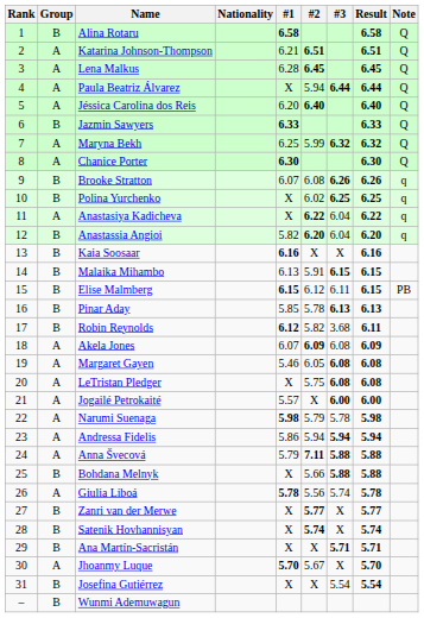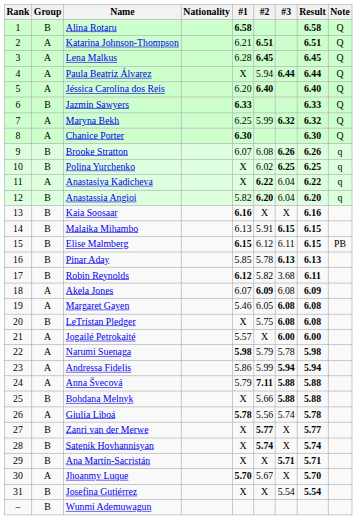 <table class="wikitable sortable" style="text-align:center">
 <tr>
 <th>Rank</th>
 <th>Group</th>
 <th>Name</th>
 <th>Nationality</th>
 <th>#1</th>
 <th>#2</th>
 <th>#3</th>
 <th>Result</th>
 <th>Note</th>
 </tr>
 <tr bgcolor=ccffcc>
 <td>1</td>
 <td>B</td>
 <td align=left><a href='#'>Alina Rotaru</a></td>
 <td align=left></td>
 <td><strong>6.58</strong></td>
 <td></td>
 <td></td>
 <td><strong>6.58</strong></td>
 <td>Q</td>
 </tr>
 <tr bgcolor=ccffcc>
 <td>2</td>
 <td>A</td>
 <td align=left><a href='#'>Katarina Johnson-Thompson</a></td>
 <td align=left></td>
 <td>6.21</td>
 <td><strong>6.51</strong></td>
 <td></td>
 <td><strong>6.51</strong></td>
 <td>Q</td>
 </tr>
 <tr bgcolor=ccffcc>
 <td>3</td>
 <td>A</td>
 <td align=left><a href='#'>Lena Malkus</a></td>
 <td align=left></td>
 <td>6.28</td>
 <td><strong>6.45</strong></td>
 <td></td>
 <td><strong>6.45</strong></td>
 <td>Q</td>
 </tr>
 <tr bgcolor=ccffcc>
 <td>4</td>
 <td>A</td>
 <td align=left><a href='#'>Paula Beatriz Álvarez</a></td>
 <td align=left></td>
 <td>X</td>
 <td>5.94</td>
 <td><strong>6.44</strong></td>
 <td><strong>6.44</strong></td>
 <td>Q</td>
 </tr>
 <tr bgcolor=ccffcc>
 <td>5</td>
 <td>A</td>
 <td align=left><a href='#'>Jéssica Carolina dos Reis</a></td>
 <td align=left></td>
 <td>6.20</td>
 <td><strong>6.40</strong></td>
 <td></td>
 <td><strong>6.40</strong></td>
 <td>Q</td>
 </tr>
 <tr bgcolor=ccffcc>
 <td>6</td>
 <td>B</td>
 <td align=left><a href='#'>Jazmin Sawyers</a></td>
 <td align=left></td>
 <td><strong>6.33</strong></td>
 <td></td>
 <td></td>
 <td><strong>6.33</strong></td>
 <td>Q</td>
 </tr>
 <tr bgcolor=ccffcc>
 <td>7</td>
 <td>A</td>
 <td align=left><a href='#'>Maryna Bekh</a></td>
 <td align=left></td>
 <td>6.25</td>
 <td>5.99</td>
 <td><strong>6.32</strong></td>
 <td><strong>6.32</strong></td>
 <td>Q</td>
 </tr>
 <tr bgcolor=ccffcc>
 <td>8</td>
 <td>A</td>
 <td align=left><a href='#'>Chanice Porter</a></td>
 <td align=left></td>
 <td><strong>6.30</strong></td>
 <td></td>
 <td></td>
 <td><strong>6.30</strong></td>
 <td>Q</td>
 </tr>
 <tr bgcolor=ddffdd>
 <td>9</td>
 <td>B</td>
 <td align=left><a href='#'>Brooke Stratton</a></td>
 <td align=left></td>
 <td>6.07</td>
 <td>6.08</td>
 <td><strong>6.26</strong></td>
 <td><strong>6.26</strong></td>
 <td>q</td>
 </tr>
 <tr bgcolor=ddffdd>
 <td>10</td>
 <td>B</td>
 <td align=left><a href='#'>Polina Yurchenko</a></td>
 <td align=left></td>
 <td>X</td>
 <td>6.02</td>
 <td><strong>6.25</strong></td>
 <td><strong>6.25</strong></td>
 <td>q</td>
 </tr>
 <tr bgcolor=ddffdd>
 <td>11</td>
 <td>A</td>
 <td align=left><a href='#'>Anastasiya Kadicheva</a></td>
 <td align=left></td>
 <td>X</td>
 <td><strong>6.22</strong></td>
 <td>6.04</td>
 <td><strong>6.22</strong></td>
 <td>q</td>
 </tr>
 <tr bgcolor=ddffdd>
 <td>12</td>
 <td>B</td>
 <td align=left><a href='#'>Anastassia Angioi</a></td>
 <td align=left></td>
 <td>5.82</td>
 <td><strong>6.20</strong></td>
 <td>6.04</td>
 <td><strong>6.20</strong></td>
 <td>q</td>
 </tr>
 <tr>
 <td>13</td>
 <td>B</td>
 <td align=left><a href='#'>Kaia Soosaar</a></td>
 <td align=left></td>
 <td><strong>6.16</strong></td>
 <td>X</td>
 <td>X</td>
 <td><strong>6.16</strong></td>
 <td></td>
 </tr>
 <tr>
 <td>14</td>
 <td>B</td>
 <td align=left><a href='#'>Malaika Mihambo</a></td>
 <td align=left></td>
 <td>6.13</td>
 <td>5.91</td>
 <td><strong>6.15</strong></td>
 <td><strong>6.15</strong></td>
 <td></td>
 </tr>
 <tr>
 <td>15</td>
 <td>B</td>
 <td align=left><a href='#'>Elise Malmberg</a></td>
 <td align=left></td>
 <td><strong>6.15</strong></td>
 <td>6.12</td>
 <td>6.11</td>
 <td><strong>6.15</strong></td>
 <td>PB</td>
 </tr>
 <tr>
 <td>16</td>
 <td>B</td>
 <td align=left><a href='#'>Pinar Aday</a></td>
 <td align=left></td>
 <td>5.85</td>
 <td>5.78</td>
 <td><strong>6.13</strong></td>
 <td><strong>6.13</strong></td>
 <td></td>
 </tr>
 <tr>
 <td>17</td>
 <td>B</td>
 <td align=left><a href='#'>Robin Reynolds</a></td>
 <td align=left></td>
 <td><strong>6.12</strong></td>
 <td>5.82</td>
 <td>3.68</td>
 <td><strong>6.11</strong></td>
 <td></td>
 </tr>
 <tr>
 <td>18</td>
 <td>A</td>
 <td align=left><a href='#'>Akela Jones</a></td>
 <td align=left></td>
 <td>6.07</td>
 <td><strong>6.09</strong></td>
 <td>6.08</td>
 <td><strong>6.09</strong></td>
 <td></td>
 </tr>
 <tr>
 <td>19</td>
 <td>A</td>
 <td align=left><a href='#'>Margaret Gayen</a></td>
 <td align=left></td>
 <td>5.46</td>
 <td>6.05</td>
 <td><strong>6.08</strong></td>
 <td><strong>6.08</strong></td>
 <td></td>
 </tr>
 <tr>
 <td>20</td>
-<td>A</td>
+<td>B</td>
 <td align=left><a href='#'>LeTristan Pledger</a></td>
 <td align=left></td>
 <td>X</td>
 <td>5.75</td>
 <td><strong>6.08</strong></td>
 <td><strong>6.08</strong></td>
 <td></td>
 </tr>
 <tr>
 <td>21</td>
 <td>A</td>
 <td align=left><a href='#'>Jogailé Petrokaité</a></td>
 <td align=left></td>
 <td>5.57</td>
 <td>X</td>
 <td><strong>6.00</strong></td>
 <td><strong>6.00</strong></td>
 <td></td>
 </tr>
 <tr>
 <td>22</td>
 <td>A</td>
 <td align=left><a href='#'>Narumi Suenaga</a></td>
 <td align=left></td>
 <td><strong>5.98</strong></td>
 <td>5.79</td>
 <td>5.78</td>
 <td><strong>5.98</strong></td>
 <td></td>
 </tr>
 <tr>
 <td>23</td>
 <td>A</td>
 <td align=left><a href='#'>Andressa Fidelis</a></td>
 <td align=left></td>
 <td>5.86</td>
-<td>5.94</td>
+<td>5.99</td>
 <td><strong>5.94</strong></td>
 <td><strong>5.94</strong></td>
 <td></td>
 </tr>
 <tr>
 <td>24</td>
 <td>A</td>
 <td align=left><a href='#'>Anna Švecová</a></td>
 <td align=left></td>
 <td>5.79</td>
 <td><strong>7.11</strong></td>
 <td><strong>5.88</strong></td>
 <td><strong>5.88</strong></td>
 <td></td>
 </tr>
 <tr>
 <td>25</td>
 <td>B</td>
 <td align=left><a href='#'>Bohdana Melnyk</a></td>
 <td align=left></td>
 <td>X</td>
 <td>5.66</td>
 <td><strong>5.88</strong></td>
 <td><strong>5.88</strong></td>
 <td></td>
 </tr>
 <tr>
 <td>26</td>
 <td>A</td>
 <td align=left><a href='#'>Giulia Liboá</a></td>
 <td align=left></td>
 <td><strong>5.78</strong></td>
 <td>5.56</td>
 <td>5.74</td>
 <td><strong>5.78</strong></td>
 <td></td>
 </tr>
 <tr>
 <td>27</td>
 <td>B</td>
 <td align=left><a href='#'>Zanri van der Merwe</a></td>
 <td align=left></td>
 <td>X</td>
 <td><strong>5.77</strong></td>
 <td>X</td>
 <td><strong>5.77</strong></td>
 <td></td>
 </tr>
 <tr>
 <td>28</td>
 <td>B</td>
 <td align=left><a href='#'>Satenik Hovhannisyan</a></td>
 <td align=left></td>
 <td>X</td>
 <td><strong>5.74</strong></td>
 <td>X</td>
 <td><strong>5.74</strong></td>
 <td></td>
 </tr>
 <tr>
 <td>29</td>
 <td>B</td>
 <td align=left><a href='#'>Ana Martín-Sacristán</a></td>
 <td align=left></td>
 <td>X</td>
 <td>X</td>
 <td><strong>5.71</strong></td>
 <td><strong>5.71</strong></td>
 <td></td>
 </tr>
 <tr>
 <td>30</td>
 <td>A</td>
 <td align=left><a href='#'>Jhoanmy Luque</a></td>
 <td align=left></td>
 <td><strong>5.70 </strong></td>
 <td>5.67</td>
 <td>X</td>
 <td><strong>5.70 </strong></td>
 <td></td>
 </tr>
 <tr>
 <td>31</td>
 <td>B</td>
 <td align=left><a href='#'>Josefina Gutiérrez</a></td>
 <td align=left></td>
 <td>X</td>
 <td>X</td>
 <td>5.54</td>
 <td><strong>5.54</strong></td>
 <td></td>
 </tr>
 <tr>
 <td>–</td>
 <td>B</td>
 <td align=left><a href='#'>Wunmi Ademuwagun</a></td>
 <td align=left></td>
 <td></td>
 <td></td>
 <td></td>
 <td></td>
 <td></td>
 </tr>
 </table>
